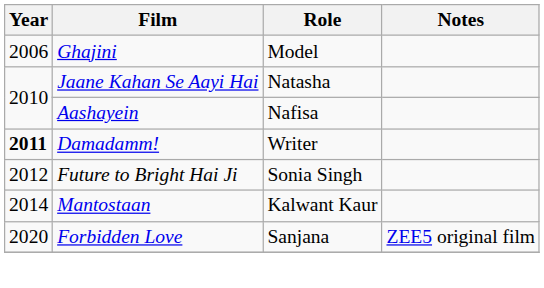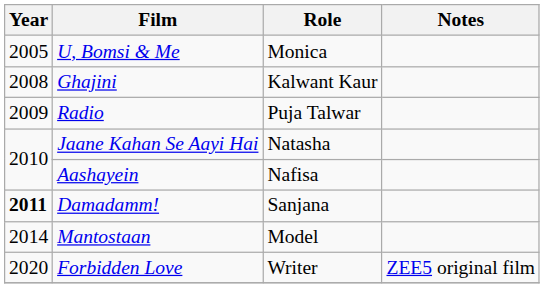 <table class="wikitable">
 <tr>
 <th>Year</th>
 <th>Film</th>
 <th>Role</th>
 <th>Notes</th>
 </tr>
 <tr>
-<td>2006</td>
+<td>2005</td>
+<td><em><a href='#'>U, Bomsi & Me</a></em></td>
+<td>Monica</td>
+<td></td>
+</tr>
+<tr>
+<td>2008</td>
 <td><a href='#'><em>Ghajini</em></a></td>
-<td>Model</td>
+<td>Kalwant Kaur</td>
+<td></td>
+</tr>
+<tr>
+<td>2009</td>
+<td><a href='#'><em>Radio</em></a></td>
+<td>Puja Talwar</td>
 <td></td>
 </tr>
 <tr>
 <td rowspan=2>2010</td>
 <td><em><a href='#'>Jaane Kahan Se Aayi Hai</a></em></td>
 <td>Natasha</td>
 <td></td>
 </tr>
 <tr>
 <td><a href='#'><em>Aashayein</em></a></td>
 <td>Nafisa</td>
 <td></td>
 </tr>
 <tr>
 <td><strong>2011</strong></td>
 <td><em><a href='#'>Damadamm!</a></em></td>
-<td>Writer</td>
-<td></td>
-</tr>
-<tr>
-<td>2012</td>
-<td><em>Future to Bright Hai Ji</em></td>
-<td>Sonia Singh</td>
+<td>Sanjana</td>
 <td></td>
 </tr>
 <tr>
 <td>2014</td>
 <td><em><a href='#'>Mantostaan</a></em></td>
-<td>Kalwant Kaur</td>
+<td>Model</td>
 <td></td>
 </tr>
 <tr>
 <td>2020</td>
 <td><a href='#'><em>Forbidden Love</em></a></td>
-<td>Sanjana</td>
+<td>Writer</td>
 <td><a href='#'>ZEE5</a> original film</td>
 </tr>
 <tr>
 </tr>
 </table>
